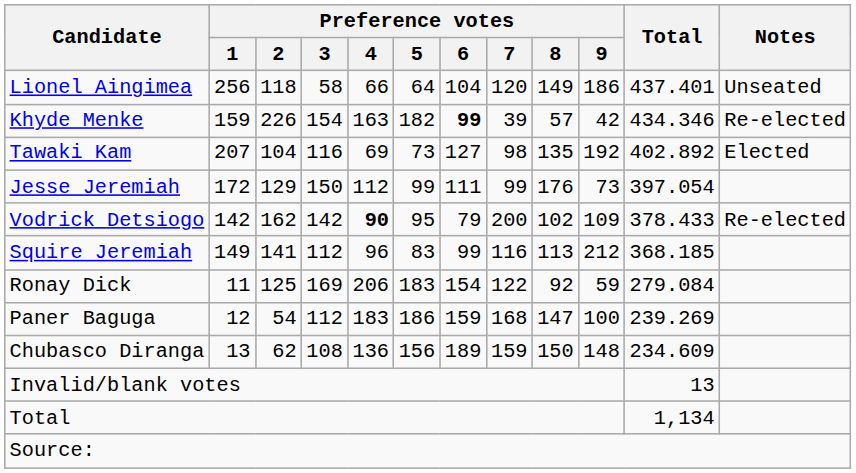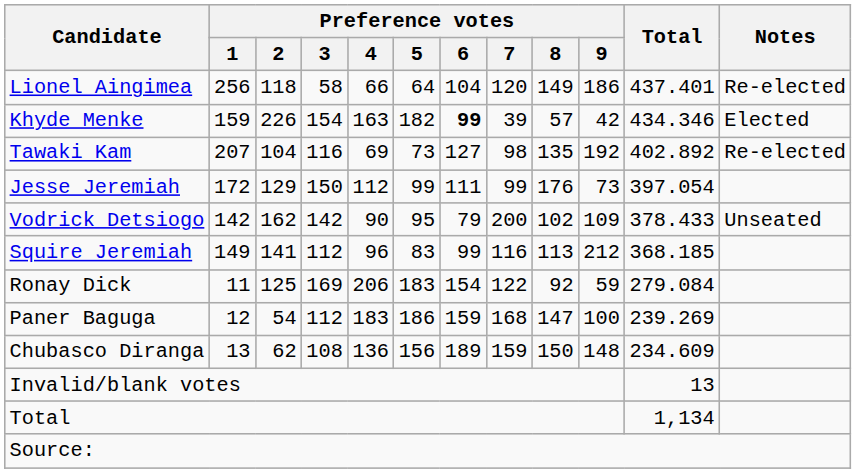 <table class=wikitable style=text-align:right>
 <tr>
 <th rowspan=2>Candidate</th>
 <th colspan=9>Preference votes</th>
 <th rowspan=2>Total</th>
 <th rowspan=2>Notes</th>
 </tr>
 <tr>
 <th>1</th>
 <th>2</th>
 <th>3</th>
 <th>4</th>
 <th>5</th>
 <th>6</th>
 <th>7</th>
 <th>8</th>
 <th>9</th>
 </tr>
 <tr>
 <td align=left><a href='#'>Lionel Aingimea</a></td>
 <td>256</td>
 <td>118</td>
 <td>58</td>
 <td>66</td>
 <td>64</td>
 <td>104</td>
 <td>120</td>
 <td>149</td>
 <td>186</td>
 <td>437.401</td>
-<td align=left>Unseated</td>
+<td align=left>Re-elected</td>
 </tr>
 <tr>
 <td align=left><a href='#'>Khyde Menke</a></td>
 <td>159</td>
 <td>226</td>
 <td>154</td>
 <td>163</td>
 <td>182</td>
 <td><strong>99</strong></td>
 <td>39</td>
 <td>57</td>
 <td>42</td>
 <td>434.346</td>
-<td align=left>Re-elected</td>
+<td align=left>Elected</td>
 </tr>
 <tr>
 <td align=left><a href='#'>Tawaki Kam</a></td>
 <td>207</td>
 <td>104</td>
 <td>116</td>
 <td>69</td>
 <td>73</td>
 <td>127</td>
 <td>98</td>
 <td>135</td>
 <td>192</td>
 <td>402.892</td>
-<td align=left>Elected</td>
+<td align=left>Re-elected</td>
 </tr>
 <tr>
 <td align=left><a href='#'>Jesse Jeremiah</a></td>
 <td>172</td>
 <td>129</td>
 <td>150</td>
 <td>112</td>
 <td>99</td>
 <td>111</td>
 <td>99</td>
 <td>176</td>
 <td>73</td>
 <td>397.054</td>
 <td></td>
 </tr>
 <tr>
 <td align=left><a href='#'>Vodrick Detsiogo</a></td>
 <td>142</td>
 <td>162</td>
 <td>142</td>
-<td><strong>90</strong></td>
+<td>90</td>
 <td>95</td>
 <td>79</td>
 <td>200</td>
 <td>102</td>
 <td>109</td>
 <td>378.433</td>
-<td align=left>Re-elected</td>
+<td align=left>Unseated</td>
 </tr>
 <tr>
 <td align=left><a href='#'>Squire Jeremiah</a></td>
 <td>149</td>
 <td>141</td>
 <td>112</td>
 <td>96</td>
 <td>83</td>
 <td>99</td>
 <td>116</td>
 <td>113</td>
 <td>212</td>
 <td>368.185</td>
 <td></td>
 </tr>
 <tr>
 <td align=left>Ronay Dick</td>
 <td>11</td>
 <td>125</td>
 <td>169</td>
 <td>206</td>
 <td>183</td>
 <td>154</td>
 <td>122</td>
 <td>92</td>
 <td>59</td>
 <td>279.084</td>
 <td></td>
 </tr>
 <tr>
 <td align=left>Paner Baguga</td>
 <td>12</td>
 <td>54</td>
 <td>112</td>
 <td>183</td>
 <td>186</td>
 <td>159</td>
 <td>168</td>
 <td>147</td>
 <td>100</td>
 <td>239.269</td>
 <td></td>
 </tr>
 <tr>
 <td align=left>Chubasco Diranga</td>
 <td>13</td>
 <td>62</td>
 <td>108</td>
 <td>136</td>
 <td>156</td>
 <td>189</td>
 <td>159</td>
 <td>150</td>
 <td>148</td>
 <td>234.609</td>
 <td></td>
 </tr>
 <tr>
 <td align=left colspan=10>Invalid/blank votes</td>
 <td>13</td>
 <td></td>
 </tr>
 <tr>
 <td align=left colspan=10>Total</td>
 <td>1,134</td>
 <td></td>
 </tr>
 <tr>
 <td align=left colspan=18>Source: </td>
 </tr>
 </table>
